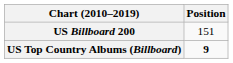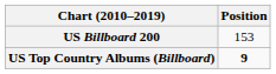 <table class="wikitable sortable plainrowheaders" style="text-align:center">
 <tr>
 <th scope="col">Chart (2010–2019)</th>
 <th scope="col">Position</th>
 </tr>
 <tr>
 <th scope="row">US <em>Billboard</em> 200</th>
-<td>151</td>
+<td>153</td>
 </tr>
 <tr>
 <th scope="row">US Top Country Albums (<em>Billboard</em>)</th>
 <td><strong>9</strong></td>
 </tr>
 </table>
